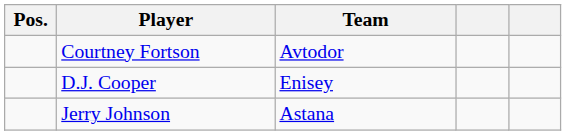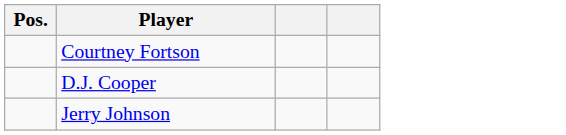 <table class="wikitable">
 <tr>
 <th width=35>Pos.</th>
 <th width=170>Player</th>
-<th width=140>Team</th>
 <th width=35></th>
 <th width=35></th>
 </tr>
 <tr>
 <td></td>
 <td> <a href='#'>Courtney Fortson</a></td>
-<td> <a href='#'>Avtodor</a></td>
 <td></td>
 <td></td>
 </tr>
 <tr>
 <td></td>
 <td> <a href='#'>D.J. Cooper</a></td>
-<td> <a href='#'>Enisey</a></td>
 <td></td>
 <td></td>
 </tr>
 <tr>
 <td></td>
 <td> <a href='#'>Jerry Johnson</a></td>
-<td> <a href='#'>Astana</a></td>
 <td></td>
 <td></td>
 </tr>
 </table>
